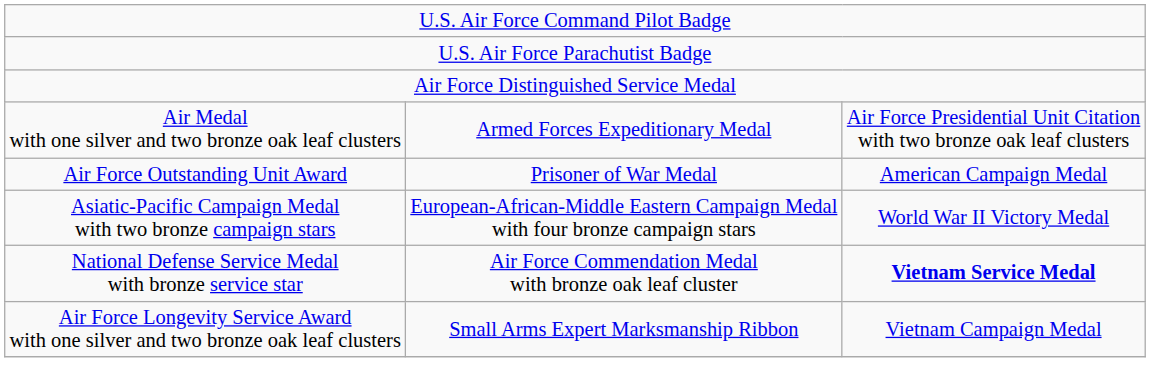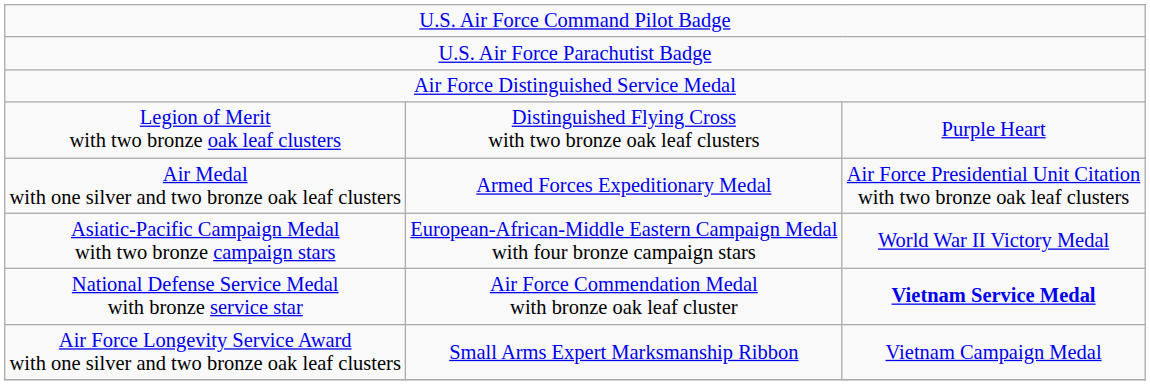 <table class="wikitable" style="margin:1em auto; text-align:center;">
 <tr>
 <td colspan="3"><a href='#'>U.S. Air Force Command Pilot Badge</a></td>
 </tr>
 <tr>
 <td colspan="3"><a href='#'>U.S. Air Force Parachutist Badge</a></td>
 </tr>
 <tr>
 <td colspan="3"><a href='#'>Air Force Distinguished Service Medal</a></td>
 </tr>
 <tr>
+<td><a href='#'>Legion of Merit</a><br>with two bronze <a href='#'>oak leaf clusters</a></td>
+<td><a href='#'>Distinguished Flying Cross</a><br>with two bronze oak leaf clusters</td>
+<td><a href='#'>Purple Heart</a></td>
+</tr>
+<tr>
 <td><a href='#'>Air Medal</a><br>with one silver and two bronze oak leaf clusters</td>
 <td><a href='#'>Armed Forces Expeditionary Medal</a></td>
 <td><a href='#'>Air Force Presidential Unit Citation</a><br>with two bronze oak leaf clusters</td>
-</tr>
-<tr>
-<td><a href='#'>Air Force Outstanding Unit Award</a></td>
-<td><a href='#'>Prisoner of War Medal</a></td>
-<td><a href='#'>American Campaign Medal</a></td>
 </tr>
 <tr>
 <td><a href='#'>Asiatic-Pacific Campaign Medal</a><br>with two bronze <a href='#'>campaign stars</a></td>
 <td><a href='#'>European-African-Middle Eastern Campaign Medal</a><br>with four bronze campaign stars</td>
 <td><a href='#'>World War II Victory Medal</a></td>
 </tr>
 <tr>
 <td><a href='#'>National Defense Service Medal</a><br>with bronze <a href='#'>service star</a></td>
 <td><a href='#'>Air Force Commendation Medal</a><br>with bronze oak leaf cluster</td>
 <td><strong><a href='#'>Vietnam Service Medal</a></strong></td>
 </tr>
 <tr>
 <td><a href='#'>Air Force Longevity Service Award</a><br>with one silver and two bronze oak leaf clusters</td>
 <td><a href='#'>Small Arms Expert Marksmanship Ribbon</a></td>
 <td><a href='#'>Vietnam Campaign Medal</a></td>
 </tr>
 <tr>
 </tr>
 </table>
